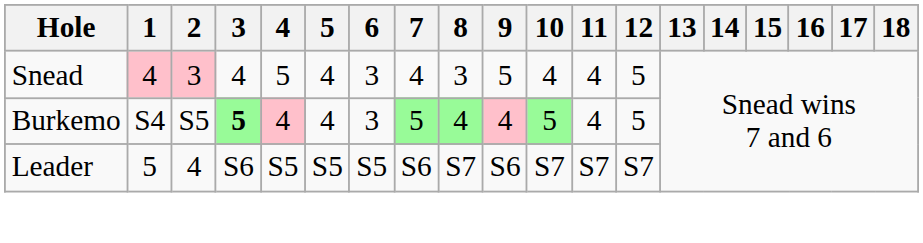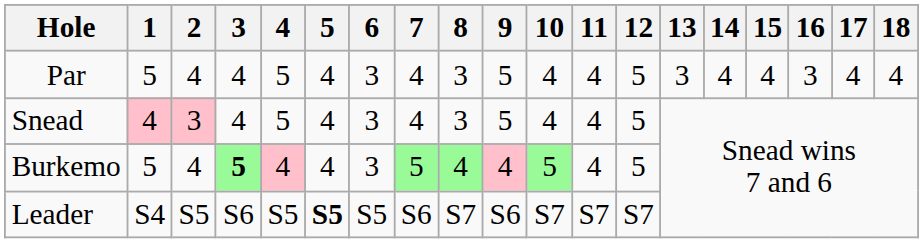 <table class="wikitable" style="text-align:center">
 <tr>
 <th>Hole</th>
 <th> 1 </th>
 <th> 2 </th>
 <th> 3 </th>
 <th> 4 </th>
 <th> 5 </th>
 <th> 6 </th>
 <th> 7 </th>
 <th> 8 </th>
 <th> 9 </th>
 <th>10</th>
 <th>11</th>
 <th>12</th>
 <th>13</th>
 <th>14</th>
 <th>15</th>
 <th>16</th>
 <th>17</th>
 <th>18</th>
 </tr>
 <tr>
+<td>Par</td>
+<td>5</td>
+<td>4</td>
+<td>4</td>
+<td>5</td>
+<td>4</td>
+<td>3</td>
+<td>4</td>
+<td>3</td>
+<td>5</td>
+<td>4</td>
+<td>4</td>
+<td>5</td>
+<td>3</td>
+<td>4</td>
+<td>4</td>
+<td>3</td>
+<td>4</td>
+<td>4</td>
+</tr>
+<tr>
 <td align=left> Snead</td>
 <td style="background: Pink;">4</td>
 <td style="background: Pink;">3</td>
 <td>4</td>
 <td>5</td>
 <td>4</td>
 <td>3</td>
 <td>4</td>
 <td>3</td>
 <td>5</td>
 <td>4</td>
 <td>4</td>
 <td>5</td>
 <td rowspan=3 colspan=6>Snead wins<br>7 and 6</td>
 </tr>
 <tr>
 <td align=left> Burkemo</td>
-<td>S4</td>
-<td>S5</td>
+<td>5</td>
+<td>4</td>
 <td style="background: PaleGreen;"><strong>5</strong></td>
 <td style="background: Pink;">4</td>
 <td>4</td>
 <td>3</td>
 <td style="background: PaleGreen;">5</td>
 <td style="background: PaleGreen;">4</td>
 <td style="background: Pink;">4</td>
 <td style="background: PaleGreen;">5</td>
 <td>4</td>
 <td>5</td>
 </tr>
 <tr>
 <td align=left>Leader</td>
-<td>5</td>
-<td>4</td>
+<td>S4</td>
+<td>S5</td>
 <td>S6</td>
 <td>S5</td>
-<td>S5</td>
+<td><strong>S5</strong></td>
 <td>S5</td>
 <td>S6</td>
 <td>S7</td>
 <td>S6</td>
 <td>S7</td>
 <td>S7</td>
 <td>S7</td>
 </tr>
 </table>
